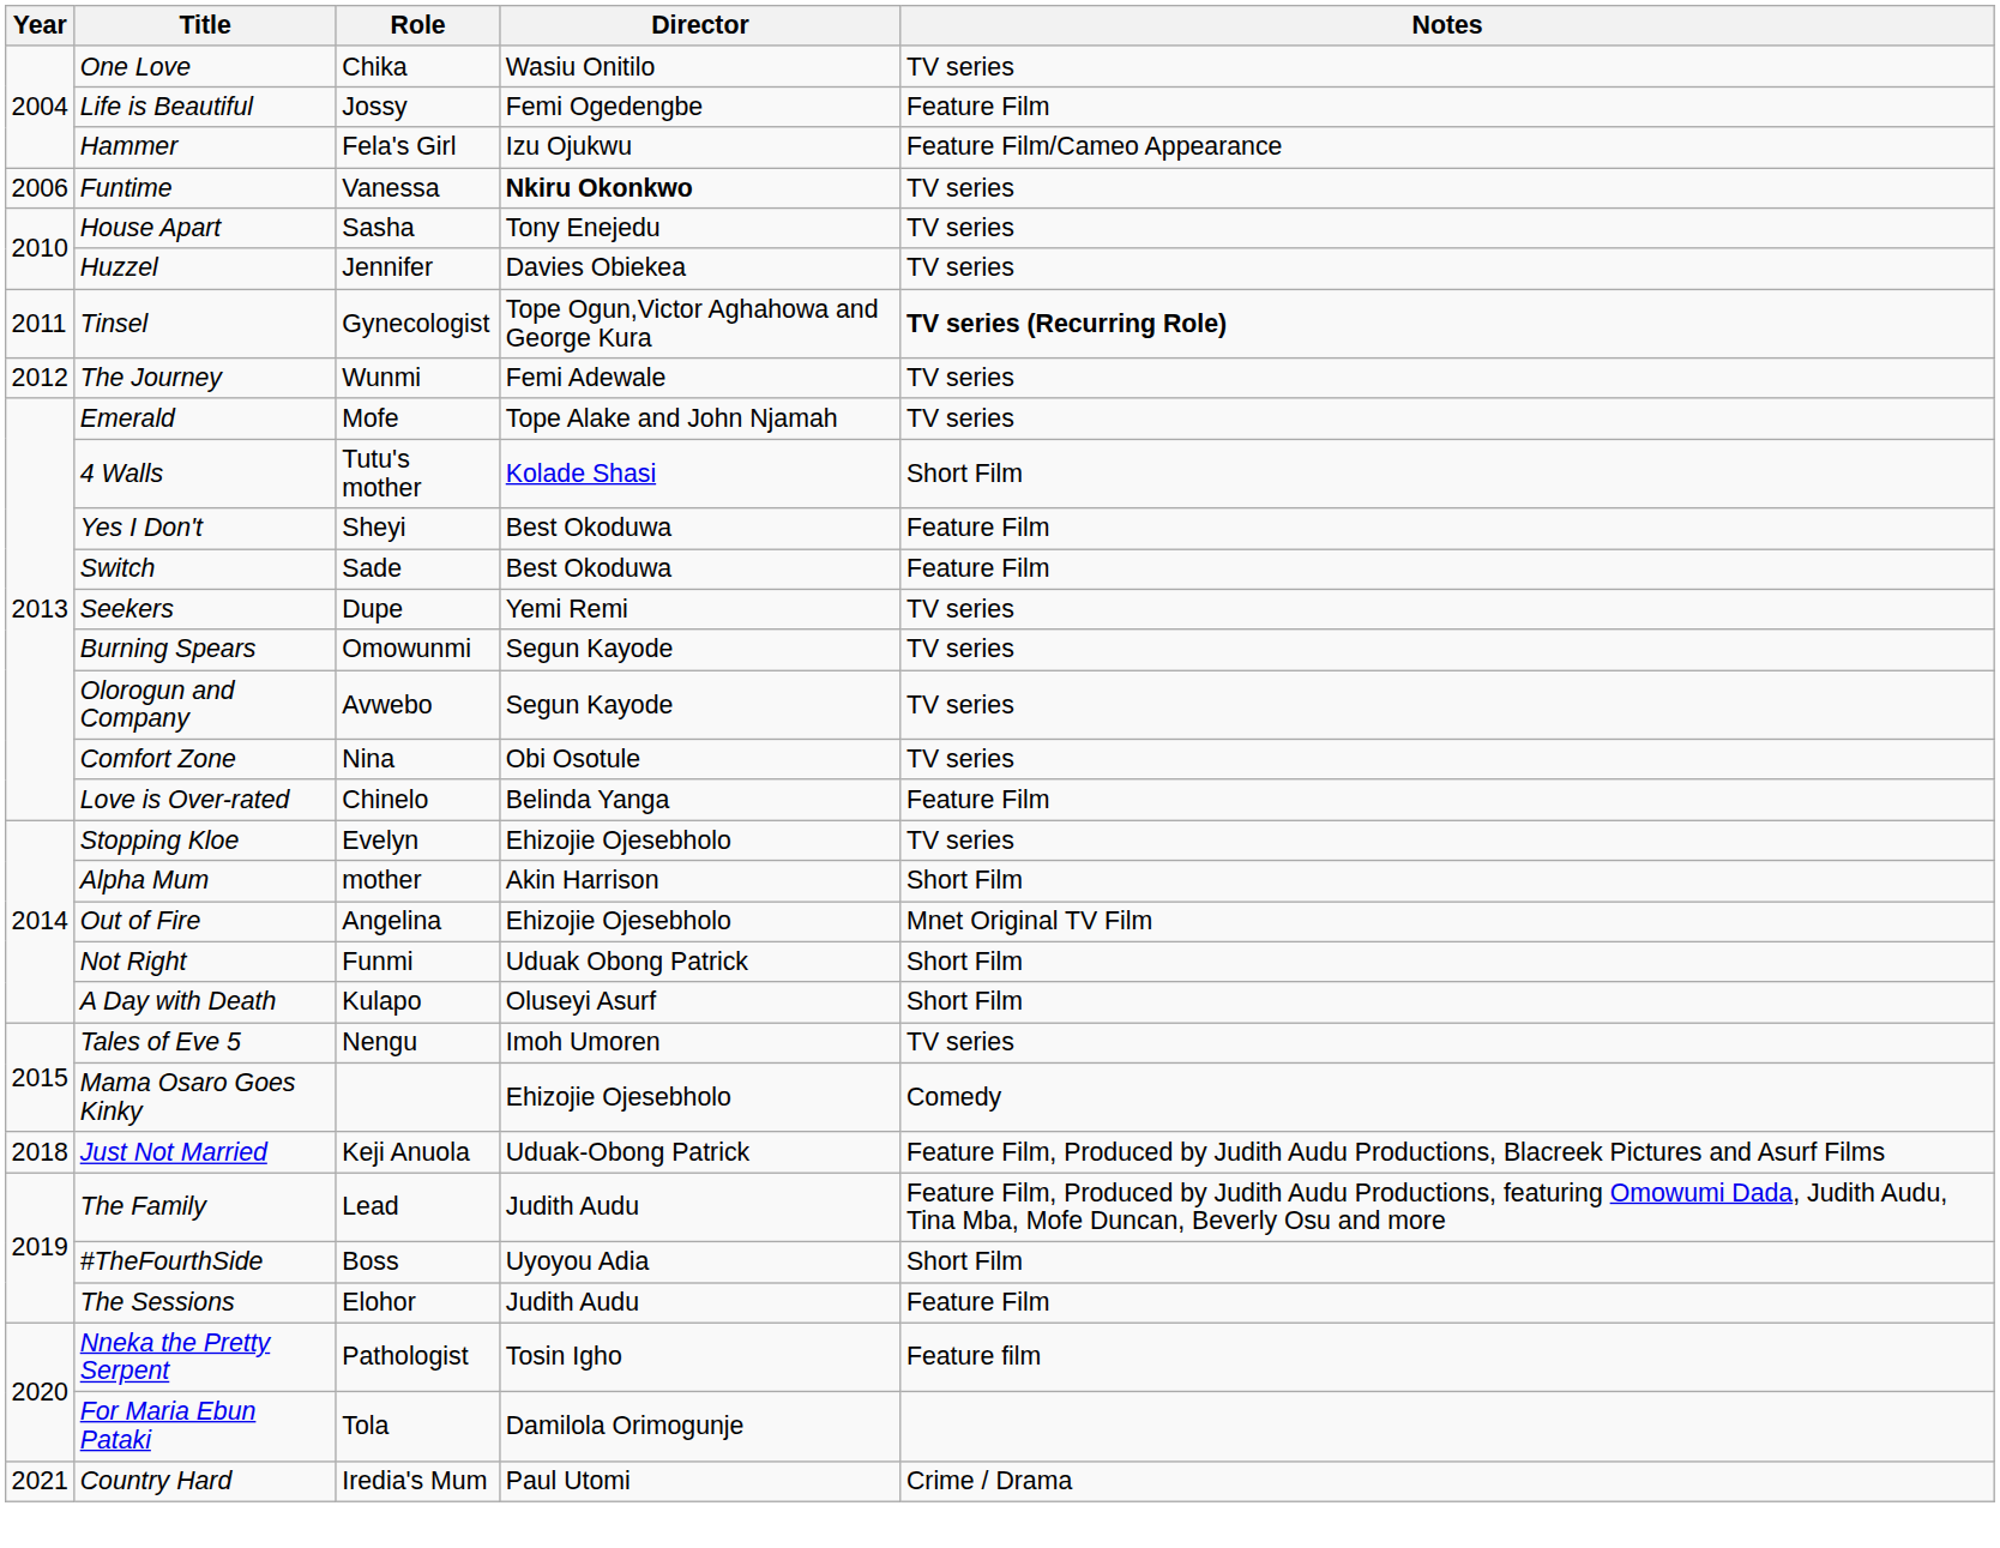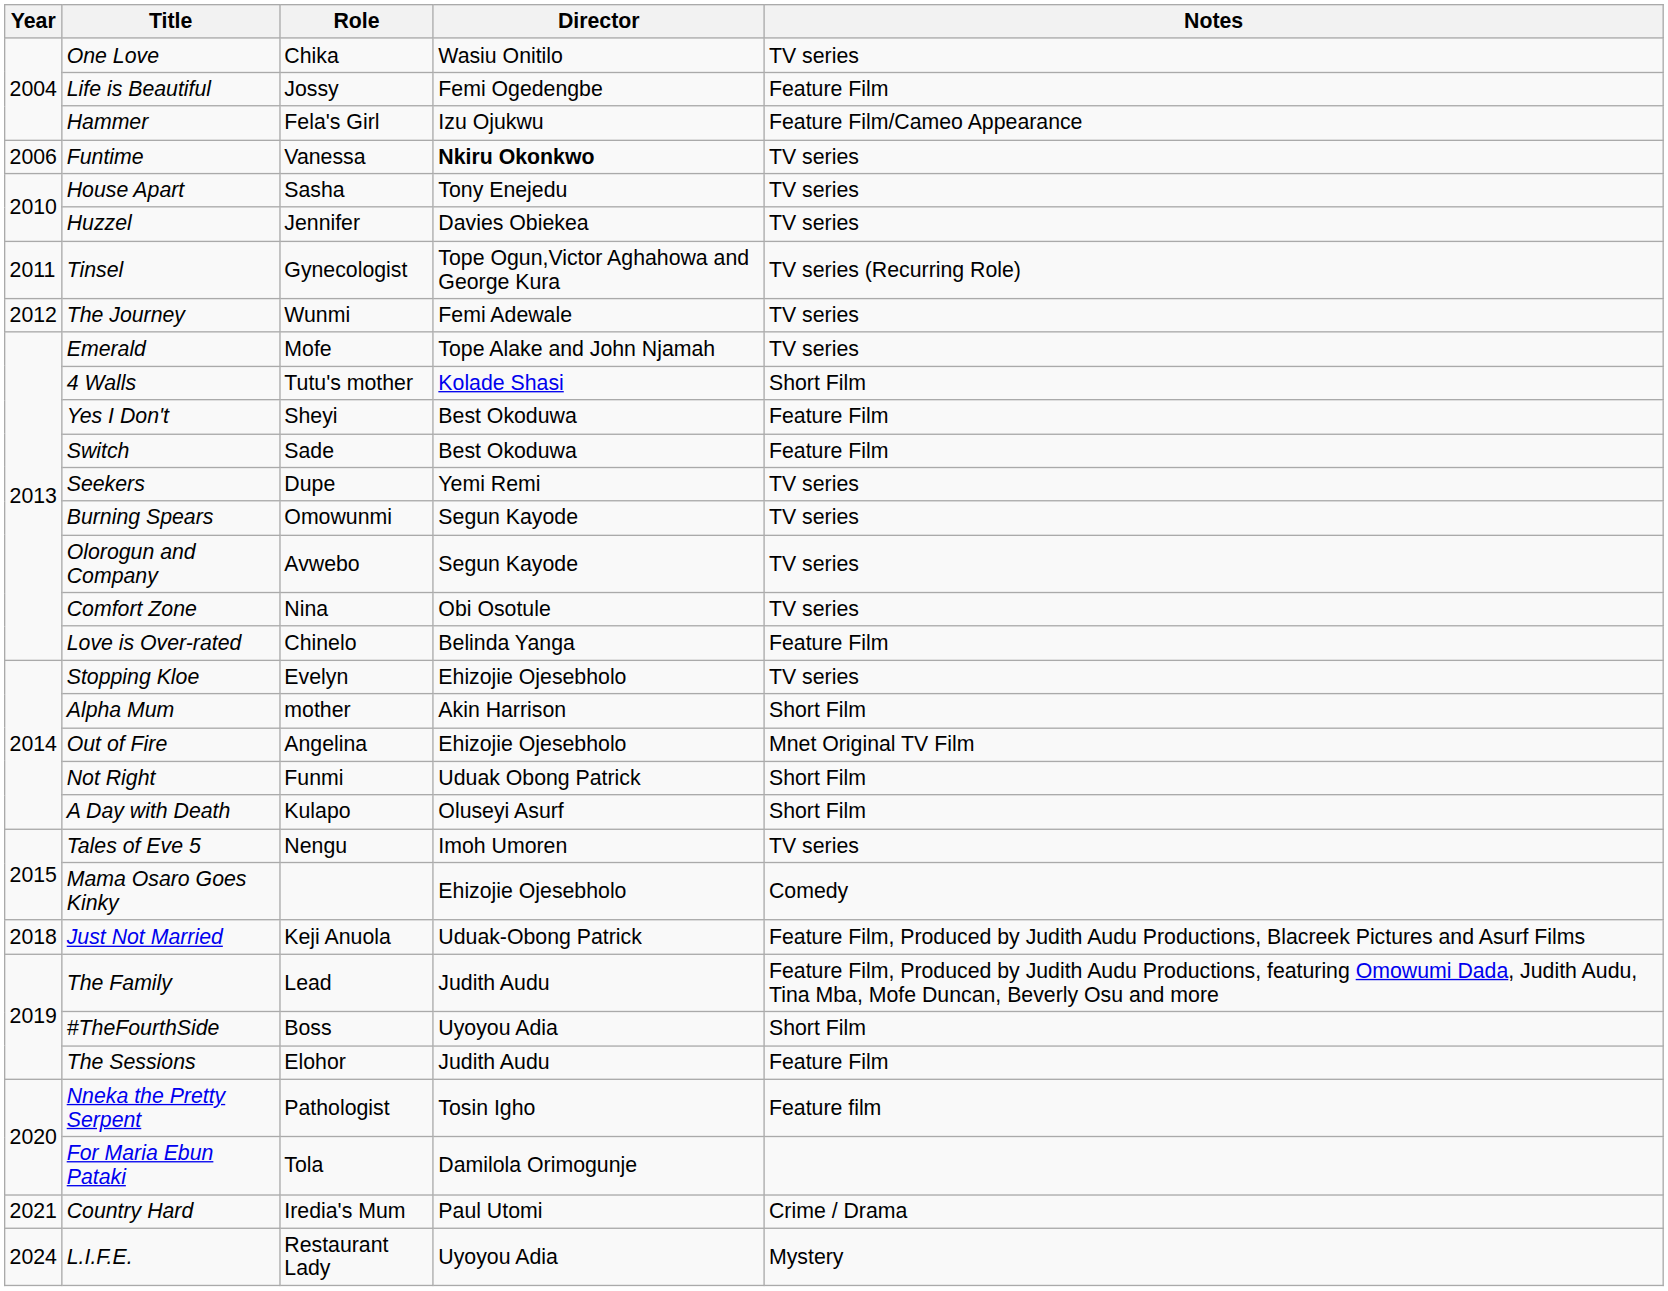 <table class="wikitable">
 <tr>
 <th>Year</th>
 <th>Title</th>
 <th>Role</th>
 <th>Director</th>
 <th>Notes</th>
 </tr>
 <tr>
 <td rowspan="3">2004</td>
 <td><em>One Love</em></td>
 <td>Chika</td>
 <td>Wasiu Onitilo</td>
 <td>TV series</td>
 </tr>
 <tr>
 <td><em>Life is Beautiful</em></td>
 <td>Jossy</td>
 <td>Femi Ogedengbe</td>
 <td>Feature Film</td>
 </tr>
 <tr>
 <td><em>Hammer</em></td>
 <td>Fela's Girl</td>
 <td>Izu Ojukwu</td>
 <td>Feature Film/Cameo Appearance</td>
 </tr>
 <tr>
 <td>2006</td>
 <td><em>Funtime</em></td>
 <td>Vanessa</td>
 <td><strong>Nkiru Okonkwo</strong></td>
 <td>TV series</td>
 </tr>
 <tr>
 <td rowspan="2">2010</td>
 <td><em>House Apart</em></td>
 <td>Sasha</td>
 <td>Tony Enejedu</td>
 <td>TV series</td>
 </tr>
 <tr>
 <td><em>Huzzel</em></td>
 <td>Jennifer</td>
 <td>Davies Obiekea</td>
 <td>TV series</td>
 </tr>
 <tr>
 <td>2011</td>
 <td><em>Tinsel</em></td>
 <td>Gynecologist</td>
 <td>Tope Ogun,Victor Aghahowa and George Kura</td>
-<td><strong>TV series (Recurring Role)</strong></td>
+<td>TV series (Recurring Role)</td>
 </tr>
 <tr>
 <td>2012</td>
 <td><em>The Journey</em></td>
 <td>Wunmi</td>
 <td>Femi Adewale</td>
 <td>TV series</td>
 </tr>
 <tr>
 <td rowspan="9">2013</td>
 <td><em>Emerald</em></td>
 <td>Mofe</td>
 <td>Tope Alake and John Njamah</td>
 <td>TV series</td>
 </tr>
 <tr>
 <td><em>4 Walls</em></td>
 <td>Tutu's mother</td>
 <td><a href='#'>Kolade Shasi</a></td>
 <td>Short Film</td>
 </tr>
 <tr>
 <td><em>Yes I Don't</em></td>
 <td>Sheyi</td>
 <td>Best Okoduwa</td>
 <td>Feature Film</td>
 </tr>
 <tr>
 <td><em>Switch</em></td>
 <td>Sade</td>
 <td>Best Okoduwa</td>
 <td>Feature Film</td>
 </tr>
 <tr>
 <td><em>Seekers</em></td>
 <td>Dupe</td>
 <td>Yemi Remi</td>
 <td>TV series</td>
 </tr>
 <tr>
 <td><em>Burning Spears</em></td>
 <td>Omowunmi</td>
 <td>Segun Kayode</td>
 <td>TV series</td>
 </tr>
 <tr>
 <td><em>Olorogun and Company</em></td>
 <td>Avwebo</td>
 <td>Segun Kayode</td>
 <td>TV series</td>
 </tr>
 <tr>
 <td><em>Comfort Zone</em></td>
 <td>Nina</td>
 <td>Obi Osotule</td>
 <td>TV series</td>
 </tr>
 <tr>
 <td><em>Love is Over-rated</em></td>
 <td>Chinelo</td>
 <td>Belinda Yanga</td>
 <td>Feature Film</td>
 </tr>
 <tr>
 <td rowspan="5">2014</td>
 <td><em>Stopping Kloe</em></td>
 <td>Evelyn</td>
 <td>Ehizojie Ojesebholo</td>
 <td>TV series</td>
 </tr>
 <tr>
 <td><em>Alpha Mum</em></td>
 <td>mother</td>
 <td>Akin Harrison</td>
 <td>Short Film</td>
 </tr>
 <tr>
 <td><em>Out of Fire</em></td>
 <td>Angelina</td>
 <td>Ehizojie Ojesebholo</td>
 <td>Mnet Original TV Film</td>
 </tr>
 <tr>
 <td><em>Not Right</em></td>
 <td>Funmi</td>
 <td>Uduak Obong Patrick</td>
 <td>Short Film</td>
 </tr>
 <tr>
 <td><em>A Day with Death</em></td>
 <td>Kulapo</td>
 <td>Oluseyi Asurf</td>
 <td>Short Film</td>
 </tr>
 <tr>
 <td rowspan="2">2015</td>
 <td><em>Tales of Eve 5</em></td>
 <td>Nengu</td>
 <td>Imoh Umoren</td>
 <td>TV series</td>
 </tr>
 <tr>
 <td><em>Mama Osaro Goes Kinky</em></td>
 <td></td>
 <td>Ehizojie Ojesebholo</td>
 <td>Comedy</td>
 </tr>
 <tr>
 <td>2018</td>
 <td><a href='#'><em>Just Not Married</em></a></td>
 <td>Keji Anuola</td>
 <td>Uduak-Obong Patrick</td>
 <td>Feature Film, Produced by Judith Audu Productions, Blacreek Pictures and Asurf Films</td>
 </tr>
 <tr>
 <td rowspan="3">2019</td>
 <td><em>The Family</em></td>
 <td>Lead</td>
 <td>Judith Audu</td>
 <td>Feature Film, Produced by Judith Audu Productions, featuring <a href='#'>Omowumi Dada</a>, Judith Audu, Tina Mba, Mofe Duncan, Beverly Osu and more</td>
 </tr>
 <tr>
 <td><em>#TheFourthSide</em></td>
 <td>Boss</td>
 <td>Uyoyou Adia</td>
 <td>Short Film</td>
 </tr>
 <tr>
 <td><em>The Sessions</em></td>
 <td>Elohor</td>
 <td>Judith Audu</td>
 <td>Feature Film</td>
 </tr>
 <tr>
 <td rowspan="2">2020</td>
 <td><a href='#'><em>Nneka the Pretty Serpent</em></a></td>
 <td>Pathologist</td>
 <td>Tosin Igho</td>
 <td>Feature film</td>
 </tr>
 <tr>
 <td><em><a href='#'>For Maria Ebun Pataki</a></em></td>
 <td>Tola</td>
 <td>Damilola Orimogunje</td>
 <td></td>
 </tr>
 <tr>
 <td>2021</td>
 <td><em>Country Hard</em></td>
 <td>Iredia's Mum</td>
 <td>Paul Utomi</td>
 <td>Crime / Drama</td>
 </tr>
+<tr>
+<td>2024</td>
+<td><em>L.I.F.E.</em></td>
+<td>Restaurant Lady</td>
+<td>Uyoyou Adia</td>
+<td>Mystery</td>
+</tr>
 </table>
